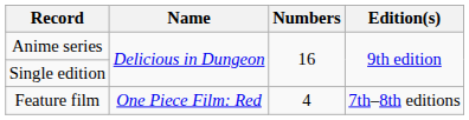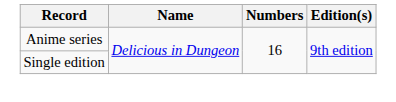 <table class="wikitable plainrowheaders sortable" style="text-align:center;margin:auto;">
 <tr>
 <th>Record</th>
 <th>Name</th>
 <th>Numbers</th>
 <th>Edition(s)</th>
 </tr>
 <tr>
 <td>Anime series</td>
 <td rowspan="2"><em><a href='#'>Delicious in Dungeon</a></em></td>
 <td rowspan="2">16</td>
 <td rowspan="2"><a href='#'>9th edition</a></td>
 </tr>
 <tr>
 <td>Single edition</td>
 </tr>
-<tr>
-<td>Feature film</td>
-<td><em><a href='#'>One Piece Film: Red</a></em></td>
-<td>4</td>
-<td><a href='#'>7th</a>–<a href='#'>8th</a> editions</td>
-</tr>
 </table>
